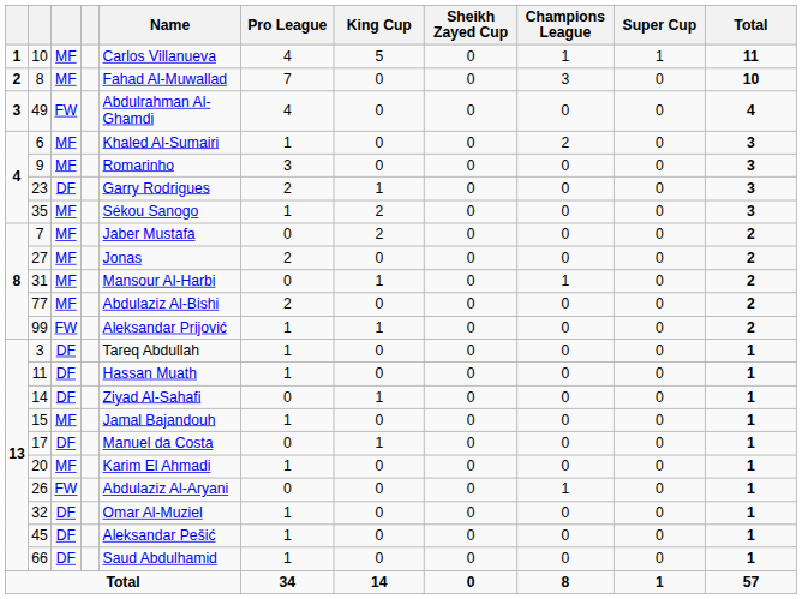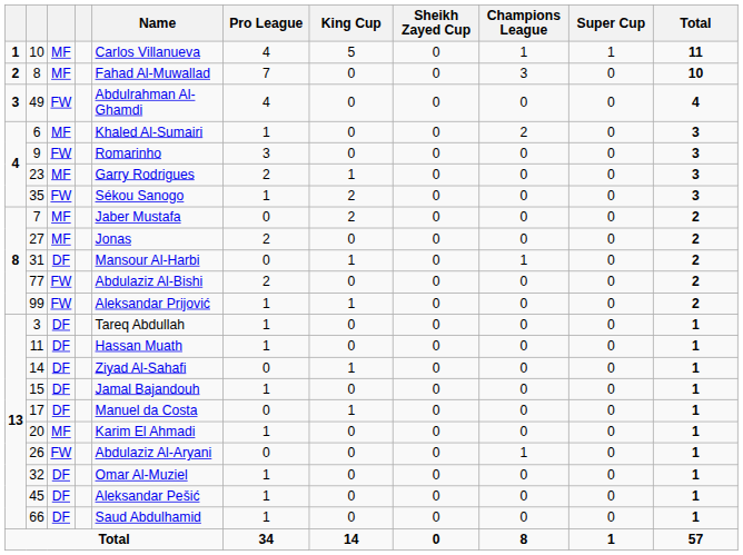 <table class="wikitable" style="text-align:center">
 <tr>
 <th width=15></th>
 <th width=15></th>
 <th width=15></th>
 <th width=15></th>
 <th width=155>Name</th>
 <th width=100>Pro League</th>
 <th width=100>King Cup</th>
 <th width=100>Sheikh Zayed Cup</th>
 <th width=100>Champions League</th>
 <th width=100>Super Cup</th>
 <th width=100>Total</th>
 </tr>
 <tr>
 <td><strong>1</strong></td>
 <td>10</td>
 <td><a href='#'>MF</a></td>
 <td></td>
 <td align=left><a href='#'>Carlos Villanueva</a></td>
 <td>4</td>
 <td>5</td>
 <td>0</td>
 <td>1</td>
 <td>1</td>
 <td><strong>11</strong></td>
 </tr>
 <tr>
 <td><strong>2</strong></td>
 <td>8</td>
 <td><a href='#'>MF</a></td>
 <td></td>
 <td align=left><a href='#'>Fahad Al-Muwallad</a></td>
 <td>7</td>
 <td>0</td>
 <td>0</td>
 <td>3</td>
 <td>0</td>
 <td><strong>10</strong></td>
 </tr>
 <tr>
 <td><strong>3</strong></td>
 <td>49</td>
 <td><a href='#'>FW</a></td>
 <td></td>
 <td align=left><a href='#'>Abdulrahman Al-Ghamdi</a></td>
 <td>4</td>
 <td>0</td>
 <td>0</td>
 <td>0</td>
 <td>0</td>
 <td><strong>4</strong></td>
 </tr>
 <tr>
 <td rowspan=4><strong>4</strong></td>
 <td>6</td>
 <td><a href='#'>MF</a></td>
 <td></td>
 <td align=left><a href='#'>Khaled Al-Sumairi</a></td>
 <td>1</td>
 <td>0</td>
 <td>0</td>
 <td>2</td>
 <td>0</td>
 <td><strong>3</strong></td>
 </tr>
 <tr>
 <td>9</td>
-<td><a href='#'>MF</a></td>
+<td><a href='#'>FW</a></td>
 <td></td>
 <td align=left><a href='#'>Romarinho</a></td>
 <td>3</td>
 <td>0</td>
 <td>0</td>
 <td>0</td>
 <td>0</td>
 <td><strong>3</strong></td>
 </tr>
 <tr>
 <td>23</td>
-<td><a href='#'>DF</a></td>
+<td><a href='#'>MF</a></td>
 <td></td>
 <td align=left><a href='#'>Garry Rodrigues</a></td>
 <td>2</td>
 <td>1</td>
 <td>0</td>
 <td>0</td>
 <td>0</td>
 <td><strong>3</strong></td>
 </tr>
 <tr>
 <td>35</td>
-<td><a href='#'>MF</a></td>
+<td><a href='#'>FW</a></td>
 <td></td>
 <td align=left><a href='#'>Sékou Sanogo</a></td>
 <td>1</td>
 <td>2</td>
 <td>0</td>
 <td>0</td>
 <td>0</td>
 <td><strong>3</strong></td>
 </tr>
 <tr>
 <td rowspan=5><strong>8</strong></td>
 <td>7</td>
 <td><a href='#'>MF</a></td>
 <td></td>
 <td align=left><a href='#'>Jaber Mustafa</a></td>
 <td>0</td>
 <td>2</td>
 <td>0</td>
 <td>0</td>
 <td>0</td>
 <td><strong>2</strong></td>
 </tr>
 <tr>
 <td>27</td>
 <td><a href='#'>MF</a></td>
 <td></td>
 <td align=left><a href='#'>Jonas</a></td>
 <td>2</td>
 <td>0</td>
 <td>0</td>
 <td>0</td>
 <td>0</td>
 <td><strong>2</strong></td>
 </tr>
 <tr>
 <td>31</td>
-<td><a href='#'>MF</a></td>
+<td><a href='#'>DF</a></td>
 <td></td>
 <td align=left><a href='#'>Mansour Al-Harbi</a></td>
 <td>0</td>
 <td>1</td>
 <td>0</td>
 <td>1</td>
 <td>0</td>
 <td><strong>2</strong></td>
 </tr>
 <tr>
 <td>77</td>
-<td><a href='#'>MF</a></td>
+<td><a href='#'>FW</a></td>
 <td></td>
 <td align=left><a href='#'>Abdulaziz Al-Bishi</a></td>
 <td>2</td>
 <td>0</td>
 <td>0</td>
 <td>0</td>
 <td>0</td>
 <td><strong>2</strong></td>
 </tr>
 <tr>
 <td>99</td>
 <td><a href='#'>FW</a></td>
 <td></td>
 <td align=left><a href='#'>Aleksandar Prijović</a></td>
 <td>1</td>
 <td>1</td>
 <td>0</td>
 <td>0</td>
 <td>0</td>
 <td><strong>2</strong></td>
 </tr>
 <tr>
 <td rowspan=10><strong>13</strong></td>
 <td>3</td>
 <td><a href='#'>DF</a></td>
 <td></td>
 <td align=left>Tareq Abdullah</td>
 <td>1</td>
 <td>0</td>
 <td>0</td>
 <td>0</td>
 <td>0</td>
 <td><strong>1</strong></td>
 </tr>
 <tr>
 <td>11</td>
 <td><a href='#'>DF</a></td>
 <td></td>
 <td align=left><a href='#'>Hassan Muath</a></td>
 <td>1</td>
 <td>0</td>
 <td>0</td>
 <td>0</td>
 <td>0</td>
 <td><strong>1</strong></td>
 </tr>
 <tr>
 <td>14</td>
 <td><a href='#'>DF</a></td>
 <td></td>
 <td align=left><a href='#'>Ziyad Al-Sahafi</a></td>
 <td>0</td>
 <td>1</td>
 <td>0</td>
 <td>0</td>
 <td>0</td>
 <td><strong>1</strong></td>
 </tr>
 <tr>
 <td>15</td>
-<td><a href='#'>MF</a></td>
+<td><a href='#'>DF</a></td>
 <td></td>
 <td align=left><a href='#'>Jamal Bajandouh</a></td>
 <td>1</td>
 <td>0</td>
 <td>0</td>
 <td>0</td>
 <td>0</td>
 <td><strong>1</strong></td>
 </tr>
 <tr>
 <td>17</td>
 <td><a href='#'>DF</a></td>
 <td></td>
 <td align=left><a href='#'>Manuel da Costa</a></td>
 <td>0</td>
 <td>1</td>
 <td>0</td>
 <td>0</td>
 <td>0</td>
 <td><strong>1</strong></td>
 </tr>
 <tr>
 <td>20</td>
 <td><a href='#'>MF</a></td>
 <td></td>
 <td align=left><a href='#'>Karim El Ahmadi</a></td>
 <td>1</td>
 <td>0</td>
 <td>0</td>
 <td>0</td>
 <td>0</td>
 <td><strong>1</strong></td>
 </tr>
 <tr>
 <td>26</td>
 <td><a href='#'>FW</a></td>
 <td></td>
 <td align=left><a href='#'>Abdulaziz Al-Aryani</a></td>
 <td>0</td>
 <td>0</td>
 <td>0</td>
 <td>1</td>
 <td>0</td>
 <td><strong>1</strong></td>
 </tr>
 <tr>
 <td>32</td>
 <td><a href='#'>DF</a></td>
 <td></td>
 <td align=left><a href='#'>Omar Al-Muziel</a></td>
 <td>1</td>
 <td>0</td>
 <td>0</td>
 <td>0</td>
 <td>0</td>
 <td><strong>1</strong></td>
 </tr>
 <tr>
 <td>45</td>
 <td><a href='#'>DF</a></td>
 <td></td>
 <td align=left><a href='#'>Aleksandar Pešić</a></td>
 <td>1</td>
 <td>0</td>
 <td>0</td>
 <td>0</td>
 <td>0</td>
 <td><strong>1</strong></td>
 </tr>
 <tr>
 <td>66</td>
 <td><a href='#'>DF</a></td>
 <td></td>
 <td align=left><a href='#'>Saud Abdulhamid</a></td>
 <td>1</td>
 <td>0</td>
 <td>0</td>
 <td>0</td>
 <td>0</td>
 <td><strong>1</strong></td>
 </tr>
 <tr>
 <td colspan=5><strong>Total</strong></td>
 <td><strong>34</strong></td>
 <td><strong>14</strong></td>
 <td><strong>0</strong></td>
 <td><strong>8</strong></td>
 <td><strong>1</strong></td>
 <td><strong>57</strong></td>
 </tr>
 </table>
